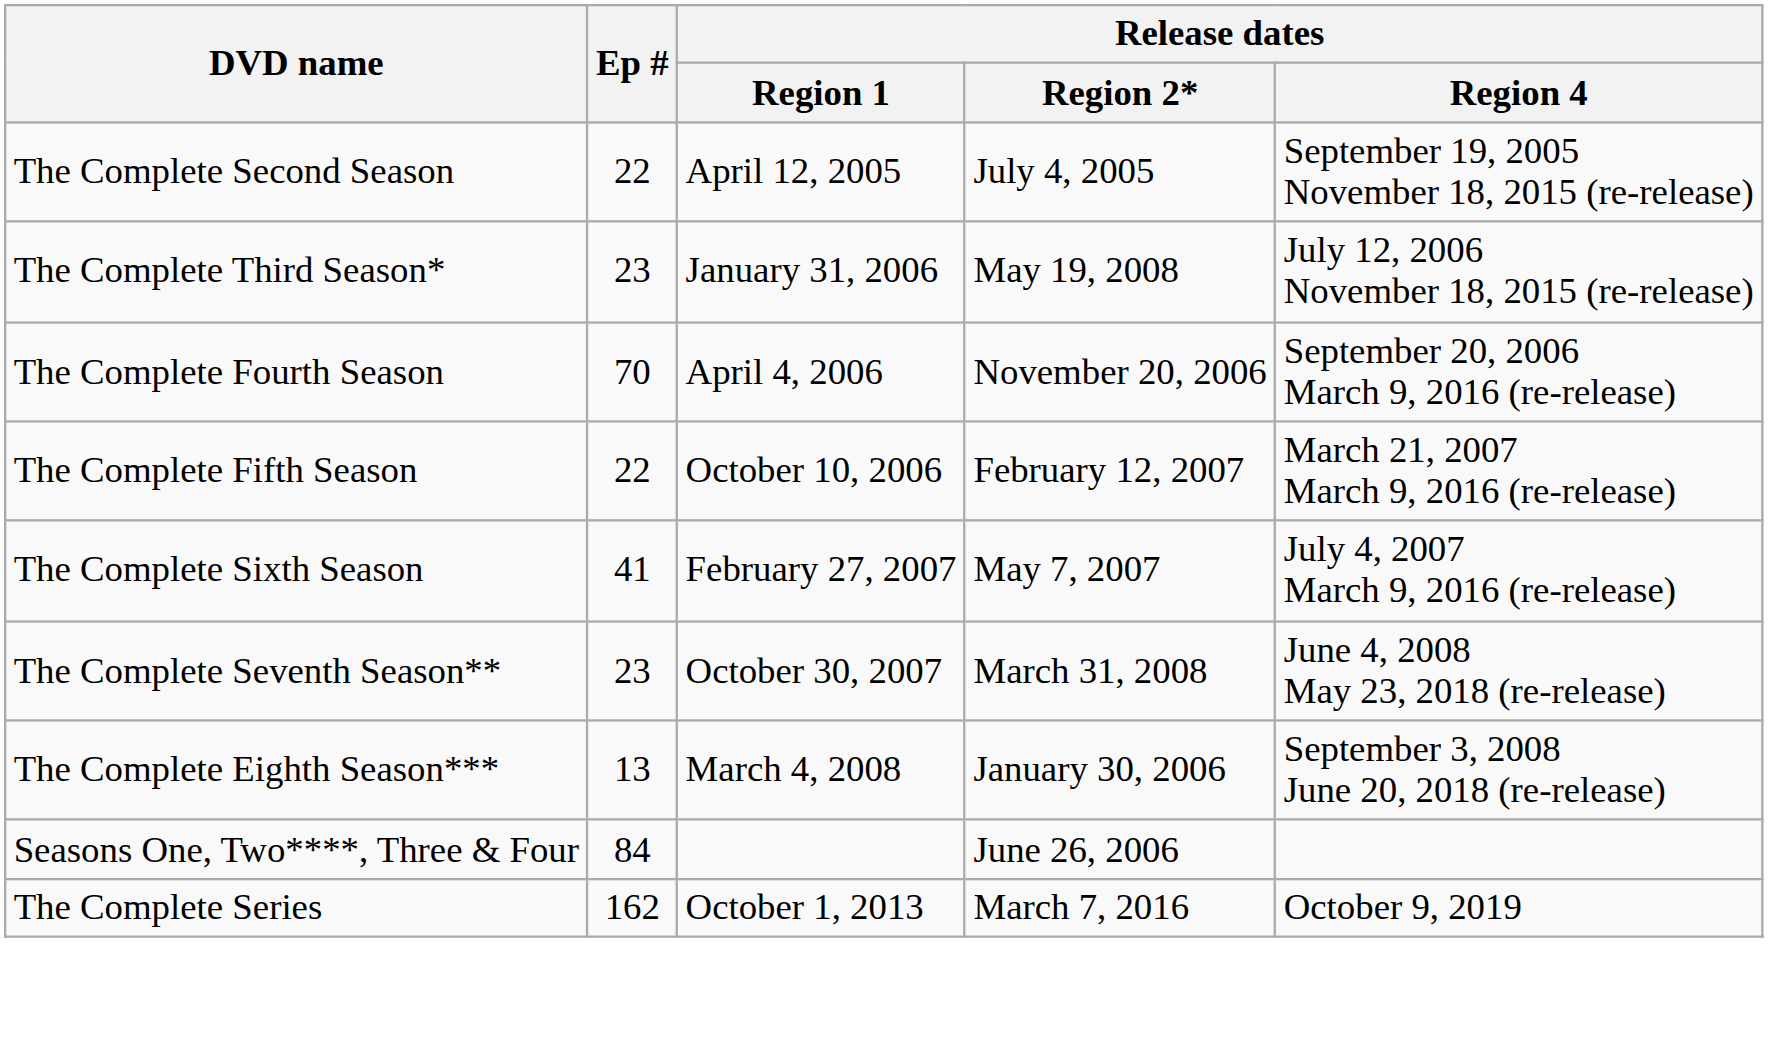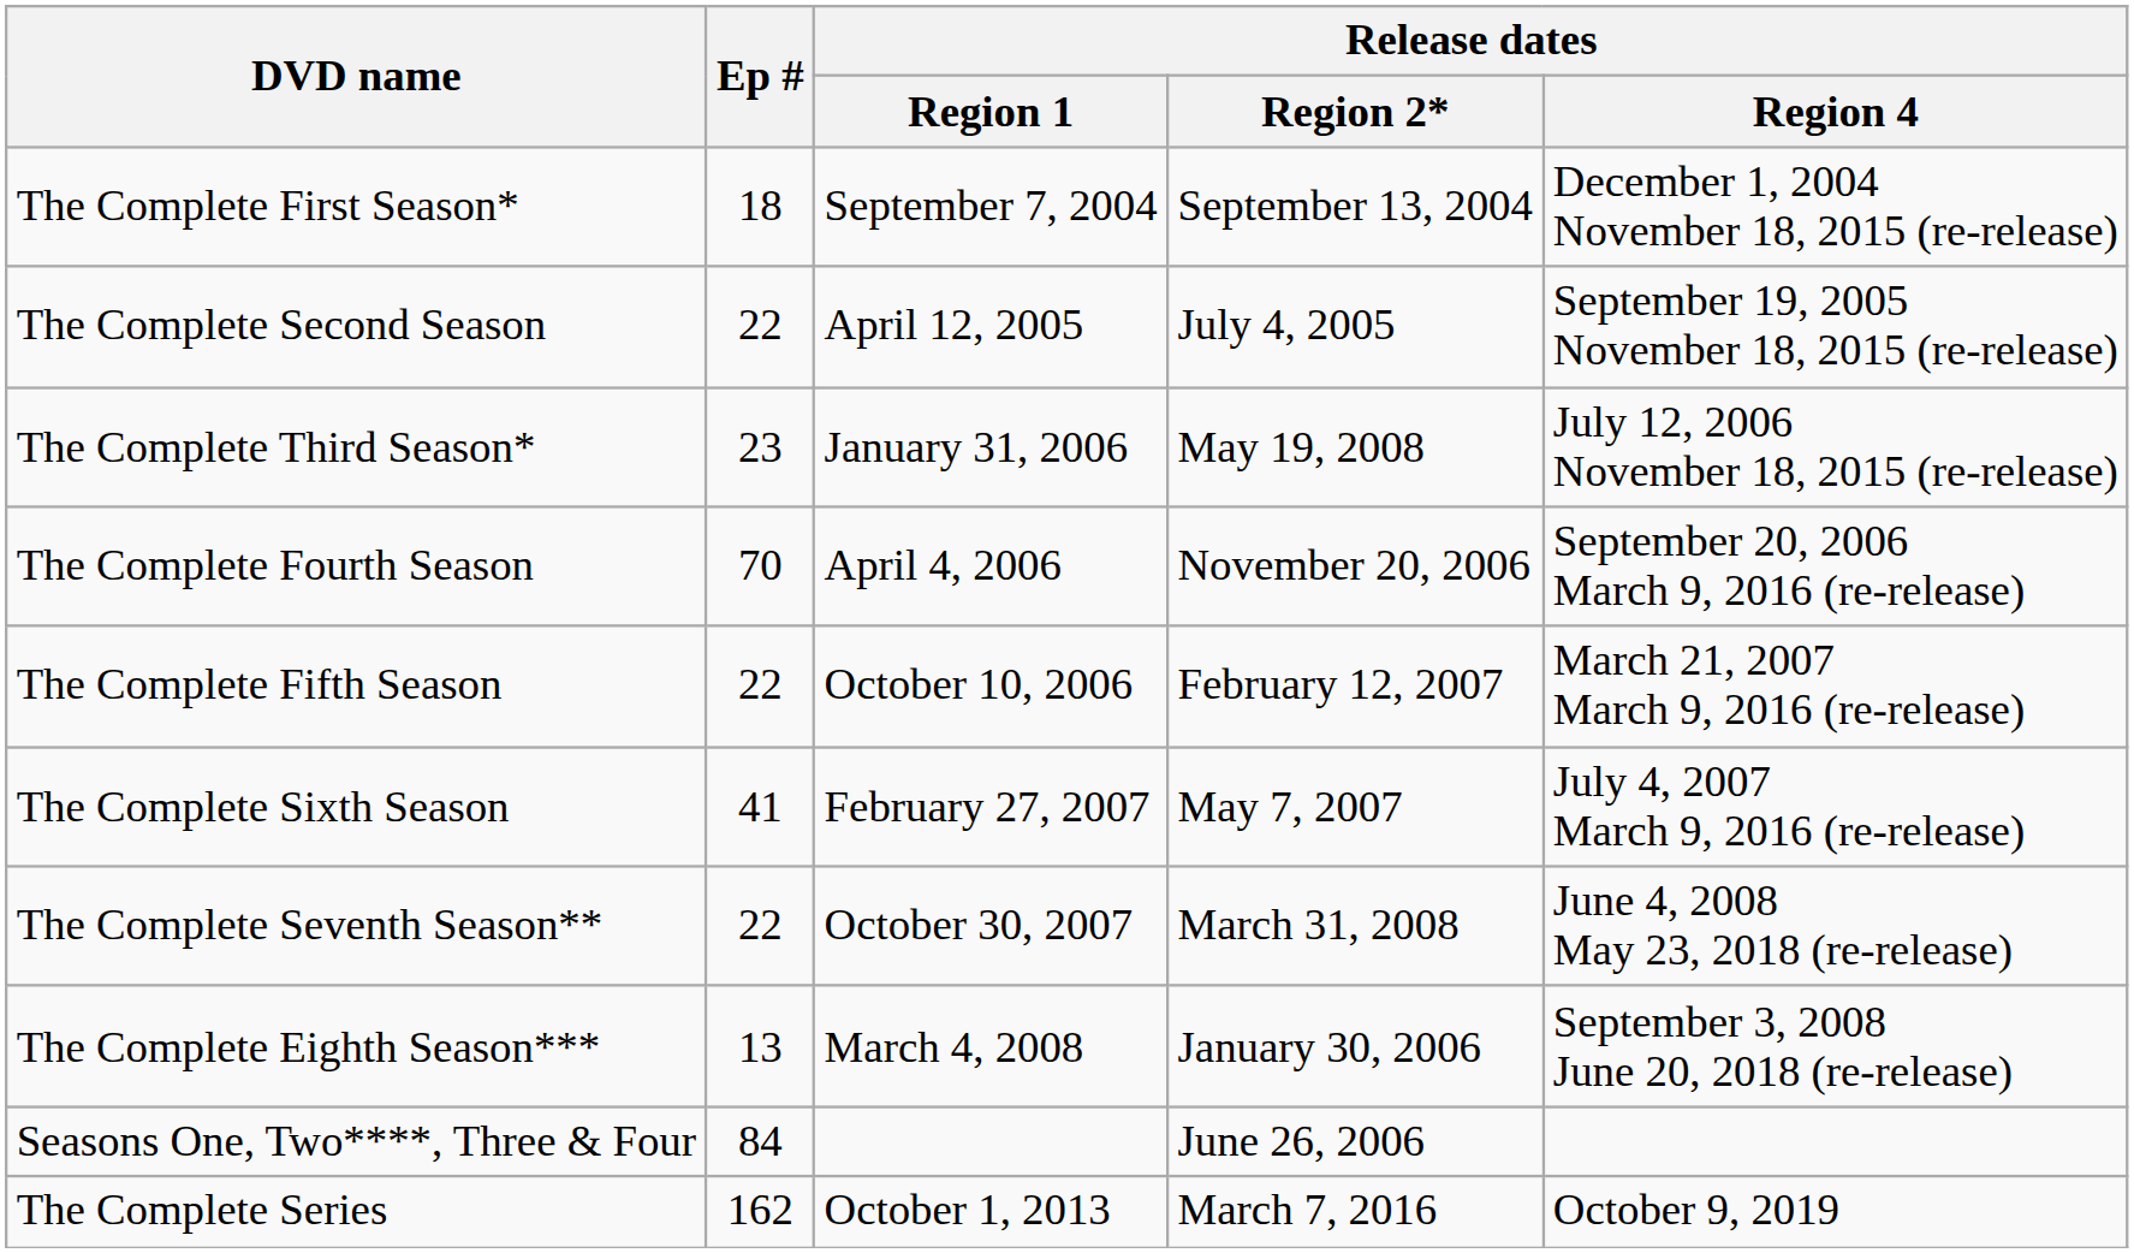 <table class="wikitable sortable">
 <tr>
 <th rowspan="2">DVD name</th>
 <th rowspan="2">Ep #</th>
 <th colspan="3">Release dates</th>
 </tr>
 <tr>
 <th>Region 1</th>
 <th>Region 2*</th>
 <th>Region 4</th>
+</tr>
+<tr>
+<td>The Complete First Season*</td>
+<td style="text-align:center;">18</td>
+<td>September 7, 2004</td>
+<td>September 13, 2004</td>
+<td>December 1, 2004<br>November 18, 2015 (re-release)</td>
 </tr>
 <tr>
 <td>The Complete Second Season</td>
 <td style="text-align:center;">22</td>
 <td>April 12, 2005</td>
 <td>July 4, 2005</td>
 <td>September 19, 2005<br>November 18, 2015 (re-release)</td>
 </tr>
 <tr>
 <td>The Complete Third Season*</td>
 <td style="text-align:center;">23</td>
 <td>January 31, 2006</td>
 <td>May 19, 2008</td>
 <td>July 12, 2006<br>November 18, 2015 (re-release)</td>
 </tr>
 <tr>
 <td>The Complete Fourth Season</td>
 <td style="text-align:center;">70</td>
 <td>April 4, 2006</td>
 <td>November 20, 2006</td>
 <td>September 20, 2006<br>March 9, 2016 (re-release)</td>
 </tr>
 <tr>
 <td>The Complete Fifth Season</td>
 <td style="text-align:center;">22</td>
 <td>October 10, 2006</td>
 <td>February 12, 2007</td>
 <td>March 21, 2007<br>March 9, 2016 (re-release)</td>
 </tr>
 <tr>
 <td>The Complete Sixth Season</td>
 <td style="text-align:center;">41</td>
 <td>February 27, 2007</td>
 <td>May 7, 2007</td>
 <td>July 4, 2007<br>March 9, 2016 (re-release)</td>
 </tr>
 <tr>
 <td>The Complete Seventh Season**</td>
-<td style="text-align:center;">23</td>
+<td style="text-align:center;">22</td>
 <td>October 30, 2007</td>
 <td>March 31, 2008</td>
 <td>June 4, 2008<br>May 23, 2018 (re-release)</td>
 </tr>
 <tr>
 <td>The Complete Eighth Season***</td>
 <td style="text-align:center;">13</td>
 <td>March 4, 2008</td>
 <td>January 30, 2006</td>
 <td>September 3, 2008<br>June 20, 2018 (re-release)</td>
 </tr>
 <tr>
 <td>Seasons One, Two****, Three & Four</td>
 <td style="text-align:center;">84</td>
 <td></td>
 <td>June 26, 2006</td>
 <td></td>
 </tr>
 <tr>
 <td>The Complete Series</td>
 <td style="text-align:center;">162</td>
 <td>October 1, 2013</td>
 <td>March 7, 2016</td>
 <td>October 9, 2019</td>
 </tr>
 </table>
